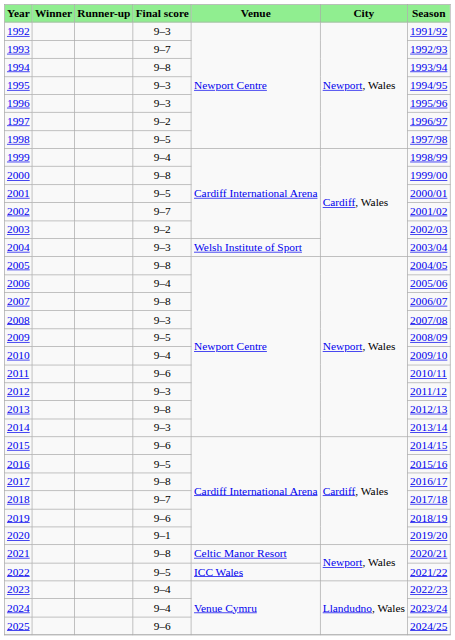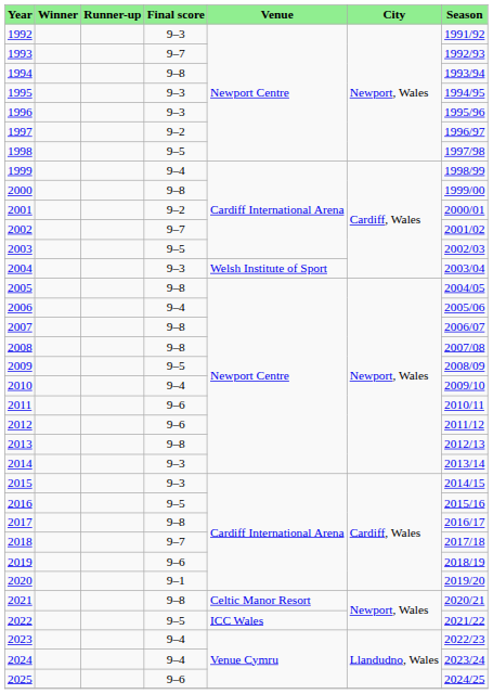 <table class="wikitable">
 <tr>
 <th style="text-align: center; background-color: #90EE90">Year</th>
 <th style="text-align: center; background-color: #90EE90">Winner</th>
 <th style="text-align: center; background-color: #90EE90">Runner-up</th>
 <th style="text-align: center; background-color: #90EE90">Final score</th>
 <th style="text-align: center; background-color: #90EE90">Venue</th>
 <th style="text-align: center; background-color: #90EE90">City</th>
 <th style="text-align: center; background-color: #90EE90">Season</th>
 </tr>
 <tr>
 <td><a href='#'>1992</a></td>
 <td></td>
 <td></td>
 <td style="text-align: center">9–3</td>
 <td rowspan=7><a href='#'>Newport Centre</a></td>
 <td rowspan=7><a href='#'>Newport</a>, Wales</td>
 <td><a href='#'>1991/92</a></td>
 </tr>
 <tr>
 <td><a href='#'>1993</a></td>
 <td></td>
 <td></td>
 <td style="text-align: center">9–7</td>
 <td><a href='#'>1992/93</a></td>
 </tr>
 <tr>
 <td><a href='#'>1994</a></td>
 <td></td>
 <td></td>
 <td style="text-align: center">9–8</td>
 <td><a href='#'>1993/94</a></td>
 </tr>
 <tr>
 <td><a href='#'>1995</a></td>
 <td></td>
 <td></td>
 <td style="text-align: center">9–3</td>
 <td><a href='#'>1994/95</a></td>
 </tr>
 <tr>
 <td><a href='#'>1996</a></td>
 <td></td>
 <td></td>
 <td style="text-align: center">9–3</td>
 <td><a href='#'>1995/96</a></td>
 </tr>
 <tr>
 <td><a href='#'>1997</a></td>
 <td></td>
 <td></td>
 <td style="text-align: center">9–2</td>
 <td><a href='#'>1996/97</a></td>
 </tr>
 <tr>
 <td><a href='#'>1998</a></td>
 <td></td>
 <td></td>
 <td style="text-align: center">9–5</td>
 <td><a href='#'>1997/98</a></td>
 </tr>
 <tr>
 <td><a href='#'>1999</a></td>
 <td></td>
 <td></td>
 <td style="text-align: center">9–4</td>
 <td rowspan=5><a href='#'>Cardiff International Arena</a></td>
 <td rowspan=6><a href='#'>Cardiff</a>, Wales</td>
 <td><a href='#'>1998/99</a></td>
 </tr>
 <tr>
 <td><a href='#'>2000</a></td>
 <td></td>
 <td></td>
 <td style="text-align: center">9–8</td>
 <td><a href='#'>1999/00</a></td>
 </tr>
 <tr>
 <td><a href='#'>2001</a></td>
 <td></td>
 <td></td>
-<td style="text-align: center">9–5</td>
+<td style="text-align: center">9–2</td>
 <td><a href='#'>2000/01</a></td>
 </tr>
 <tr>
 <td><a href='#'>2002</a></td>
 <td></td>
 <td></td>
 <td style="text-align: center">9–7</td>
 <td><a href='#'>2001/02</a></td>
 </tr>
 <tr>
 <td><a href='#'>2003</a></td>
 <td></td>
 <td></td>
-<td style="text-align: center">9–2</td>
+<td style="text-align: center">9–5</td>
 <td><a href='#'>2002/03</a></td>
 </tr>
 <tr>
 <td><a href='#'>2004</a></td>
 <td></td>
 <td></td>
 <td style="text-align: center">9–3</td>
 <td><a href='#'>Welsh Institute of Sport</a></td>
 <td><a href='#'>2003/04</a></td>
 </tr>
 <tr>
 <td><a href='#'>2005</a></td>
 <td></td>
 <td></td>
 <td style="text-align: center">9–8</td>
 <td rowspan=10><a href='#'>Newport Centre</a></td>
 <td rowspan=10><a href='#'>Newport</a>, Wales</td>
 <td><a href='#'>2004/05</a></td>
 </tr>
 <tr>
 <td><a href='#'>2006</a></td>
 <td></td>
 <td></td>
 <td style="text-align: center">9–4</td>
 <td><a href='#'>2005/06</a></td>
 </tr>
 <tr>
 <td><a href='#'>2007</a></td>
 <td></td>
 <td></td>
 <td style="text-align: center">9–8</td>
 <td><a href='#'>2006/07</a></td>
 </tr>
 <tr>
 <td><a href='#'>2008</a></td>
 <td></td>
 <td></td>
-<td style="text-align: center">9–3</td>
+<td style="text-align: center">9–8</td>
 <td><a href='#'>2007/08</a></td>
 </tr>
 <tr>
 <td><a href='#'>2009</a></td>
 <td></td>
 <td></td>
 <td style="text-align: center">9–5</td>
 <td><a href='#'>2008/09</a></td>
 </tr>
 <tr>
 <td><a href='#'>2010</a></td>
 <td></td>
 <td></td>
 <td style="text-align: center">9–4</td>
 <td><a href='#'>2009/10</a></td>
 </tr>
 <tr>
 <td><a href='#'>2011</a></td>
 <td></td>
 <td></td>
 <td style="text-align: center">9–6</td>
 <td><a href='#'>2010/11</a></td>
 </tr>
 <tr>
 <td><a href='#'>2012</a></td>
 <td></td>
 <td></td>
-<td style="text-align: center">9–3</td>
+<td style="text-align: center">9–6</td>
 <td><a href='#'>2011/12</a></td>
 </tr>
 <tr>
 <td><a href='#'>2013</a></td>
 <td></td>
 <td></td>
 <td style="text-align: center">9–8</td>
 <td><a href='#'>2012/13</a></td>
 </tr>
 <tr>
 <td><a href='#'>2014</a></td>
 <td></td>
 <td></td>
 <td style="text-align: center">9–3</td>
 <td><a href='#'>2013/14</a></td>
 </tr>
 <tr>
 <td><a href='#'>2015</a></td>
 <td></td>
 <td></td>
-<td style="text-align: center">9–6</td>
+<td style="text-align: center">9–3</td>
 <td rowspan=6><a href='#'>Cardiff International Arena</a></td>
 <td rowspan=6><a href='#'>Cardiff</a>, Wales</td>
 <td><a href='#'>2014/15</a></td>
 </tr>
 <tr>
 <td><a href='#'>2016</a></td>
 <td></td>
 <td></td>
 <td style="text-align: center">9–5</td>
 <td><a href='#'>2015/16</a></td>
 </tr>
 <tr>
 <td><a href='#'>2017</a></td>
 <td></td>
 <td></td>
 <td style="text-align: center">9–8</td>
 <td><a href='#'>2016/17</a></td>
 </tr>
 <tr>
 <td><a href='#'>2018</a></td>
 <td></td>
 <td></td>
 <td style="text-align: center">9–7</td>
 <td><a href='#'>2017/18</a></td>
 </tr>
 <tr>
 <td><a href='#'>2019</a></td>
 <td></td>
 <td></td>
 <td style="text-align: center">9–6</td>
 <td><a href='#'>2018/19</a></td>
 </tr>
 <tr>
 <td><a href='#'>2020</a></td>
 <td></td>
 <td></td>
 <td style="text-align: center">9–1</td>
 <td><a href='#'>2019/20</a></td>
 </tr>
 <tr>
 <td><a href='#'>2021</a></td>
 <td></td>
 <td></td>
 <td style="text-align: center">9–8</td>
 <td><a href='#'>Celtic Manor Resort</a></td>
 <td rowspan=2><a href='#'>Newport</a>, Wales</td>
 <td><a href='#'>2020/21</a></td>
 </tr>
 <tr>
 <td><a href='#'>2022</a></td>
 <td></td>
 <td></td>
 <td style="text-align: center">9–5</td>
 <td><a href='#'>ICC Wales</a></td>
 <td><a href='#'>2021/22</a></td>
 </tr>
 <tr>
 <td><a href='#'>2023</a></td>
 <td></td>
 <td></td>
 <td style="text-align: center">9–4</td>
 <td rowspan=3><a href='#'>Venue Cymru</a></td>
 <td rowspan=3><a href='#'>Llandudno</a>, Wales</td>
 <td><a href='#'>2022/23</a></td>
 </tr>
 <tr>
 <td><a href='#'>2024</a></td>
 <td></td>
 <td></td>
 <td style="text-align: center">9–4</td>
 <td><a href='#'>2023/24</a></td>
 </tr>
 <tr>
 <td><a href='#'>2025</a></td>
 <td></td>
 <td></td>
 <td style="text-align: center">9–6</td>
 <td><a href='#'>2024/25</a></td>
 </tr>
 <tr>
 </tr>
 </table>
